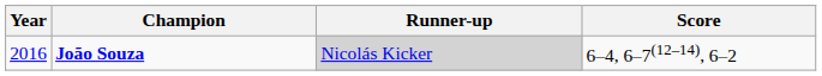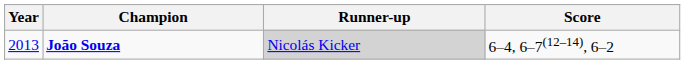 <table class="wikitable" style="font-size:90%">
 <tr>
 <th>Year</th>
 <th width="200">Champion</th>
 <th width="200">Runner-up</th>
 <th width="175">Score</th>
 </tr>
 <tr>
-<td><a href='#'>2016</a></td>
+<td><a href='#'>2013</a></td>
 <td> <strong><a href='#'>João Souza</a></strong></td>
 <td style="background: lightgrey;"> <a href='#'>Nicolás Kicker</a></td>
 <td>6–4, 6–7<sup>(12–14)</sup>, 6–2</td>
 </tr>
 </table>
